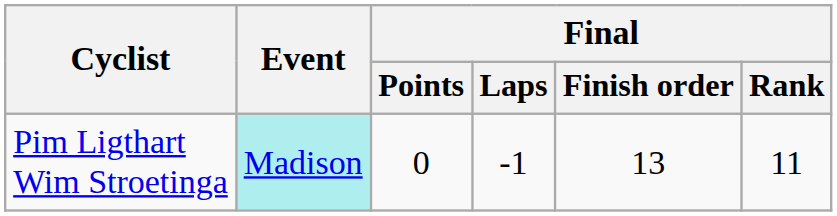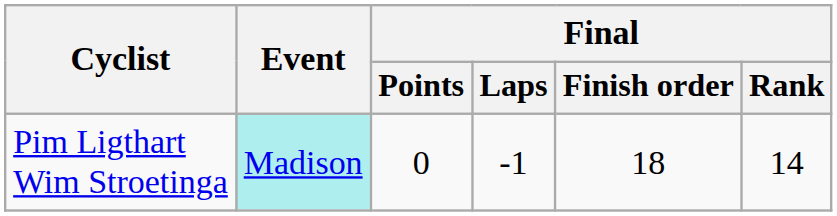 <table class="wikitable" style="font-size:90%">
 <tr>
 <th rowspan=2>Cyclist</th>
 <th rowspan=2>Event</th>
 <th colspan=4>Final</th>
 </tr>
 <tr style="font-size:95%">
 <th>Points</th>
 <th>Laps</th>
 <th>Finish order</th>
 <th>Rank</th>
 </tr>
 <tr align=center>
 <td align=left><a href='#'>Pim Ligthart</a><br><a href='#'>Wim Stroetinga</a></td>
 <td align=left style="background: paleturquoise;"><a href='#'>Madison</a></td>
 <td>0</td>
 <td>-1</td>
-<td>13</td>
-<td>11</td>
+<td>18</td>
+<td>14</td>
 </tr>
 </table>
